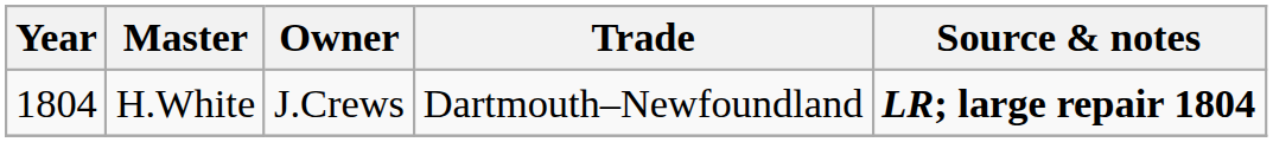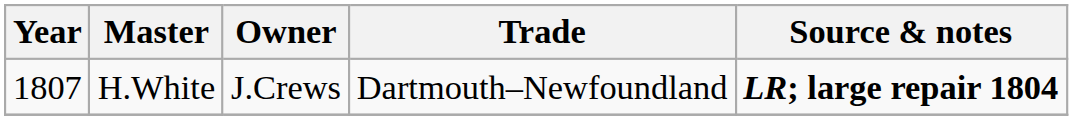 <table class=" wikitable">
 <tr>
 <th>Year</th>
 <th>Master</th>
 <th>Owner</th>
 <th>Trade</th>
 <th>Source & notes</th>
 </tr>
 <tr>
-<td>1804</td>
+<td>1807</td>
 <td>H.White</td>
 <td>J.Crews</td>
 <td>Dartmouth–Newfoundland</td>
 <td><strong><em>LR</em>; large repair 1804</strong></td>
 </tr>
 <tr>
 </tr>
 </table>
